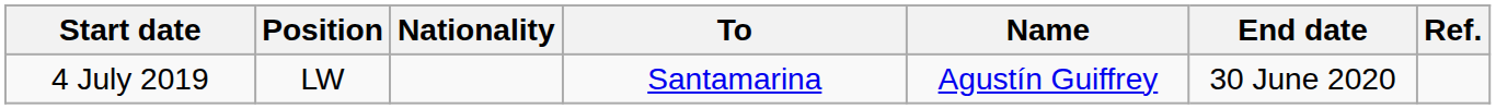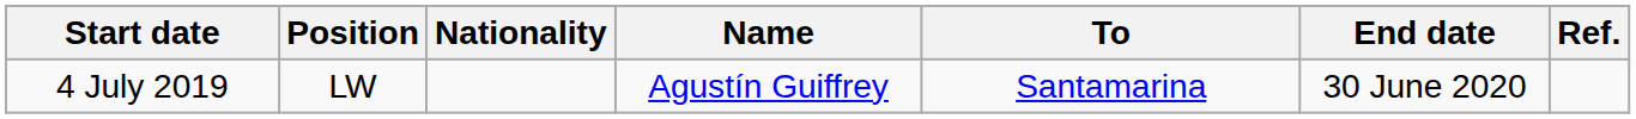 <table class="wikitable" style="text-align:center; font-size:90%; ">
 <tr>
 <th style="background:#; color:#; width:110px;">Start date</th>
 <th style="background:#; color:#; width:50px;">Position</th>
 <th style="background:#; color:#; width:50px;">Nationality</th>
+<th style="background:#; color:#; width:125px;">Name</th>
 <th style="background:#; color:#; width:155px;">To</th>
-<th style="background:#; color:#; width:125px;">Name</th>
 <th style="background:#; color:#; width:100px;">End date</th>
 <th style="background:#; color:#; width:25px;">Ref.</th>
 </tr>
 <tr>
 <td>4 July 2019</td>
 <td>LW</td>
 <td></td>
+<td><a href='#'>Agustín Guiffrey</a></td>
 <td> <a href='#'>Santamarina</a></td>
-<td><a href='#'>Agustín Guiffrey</a></td>
 <td>30 June 2020</td>
 <td></td>
 </tr>
 </table>
